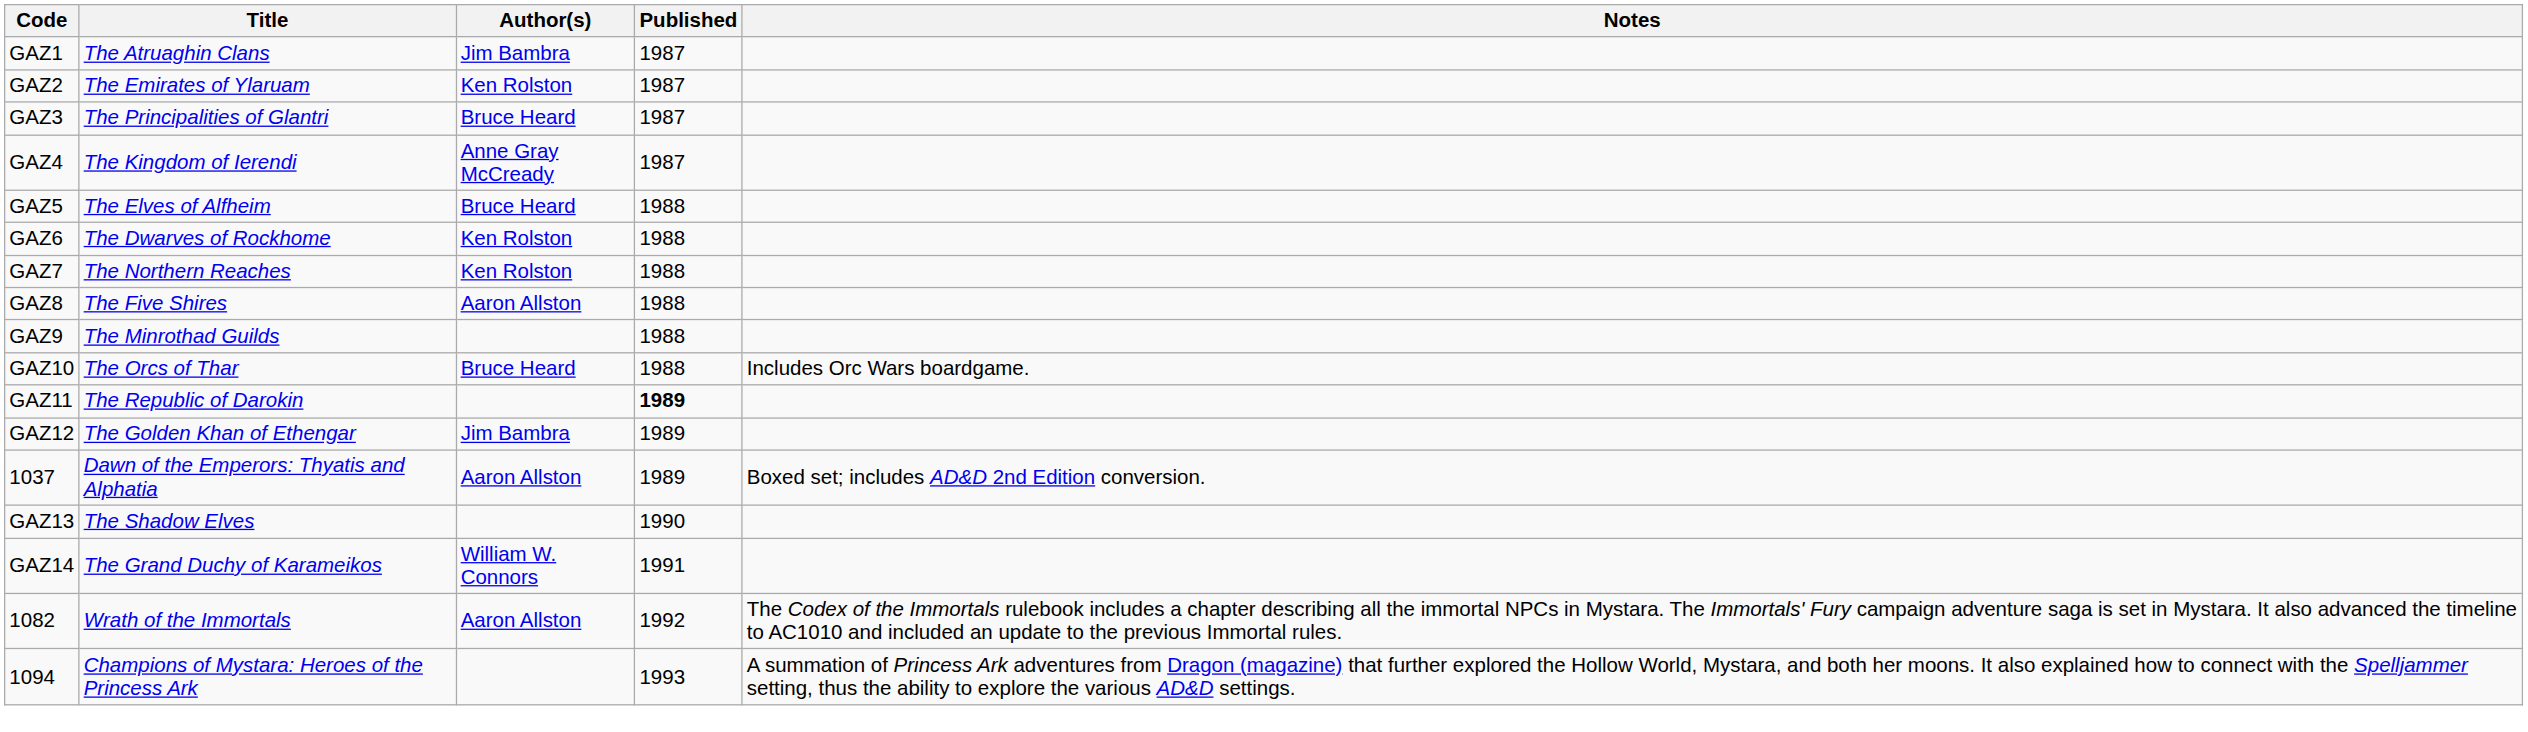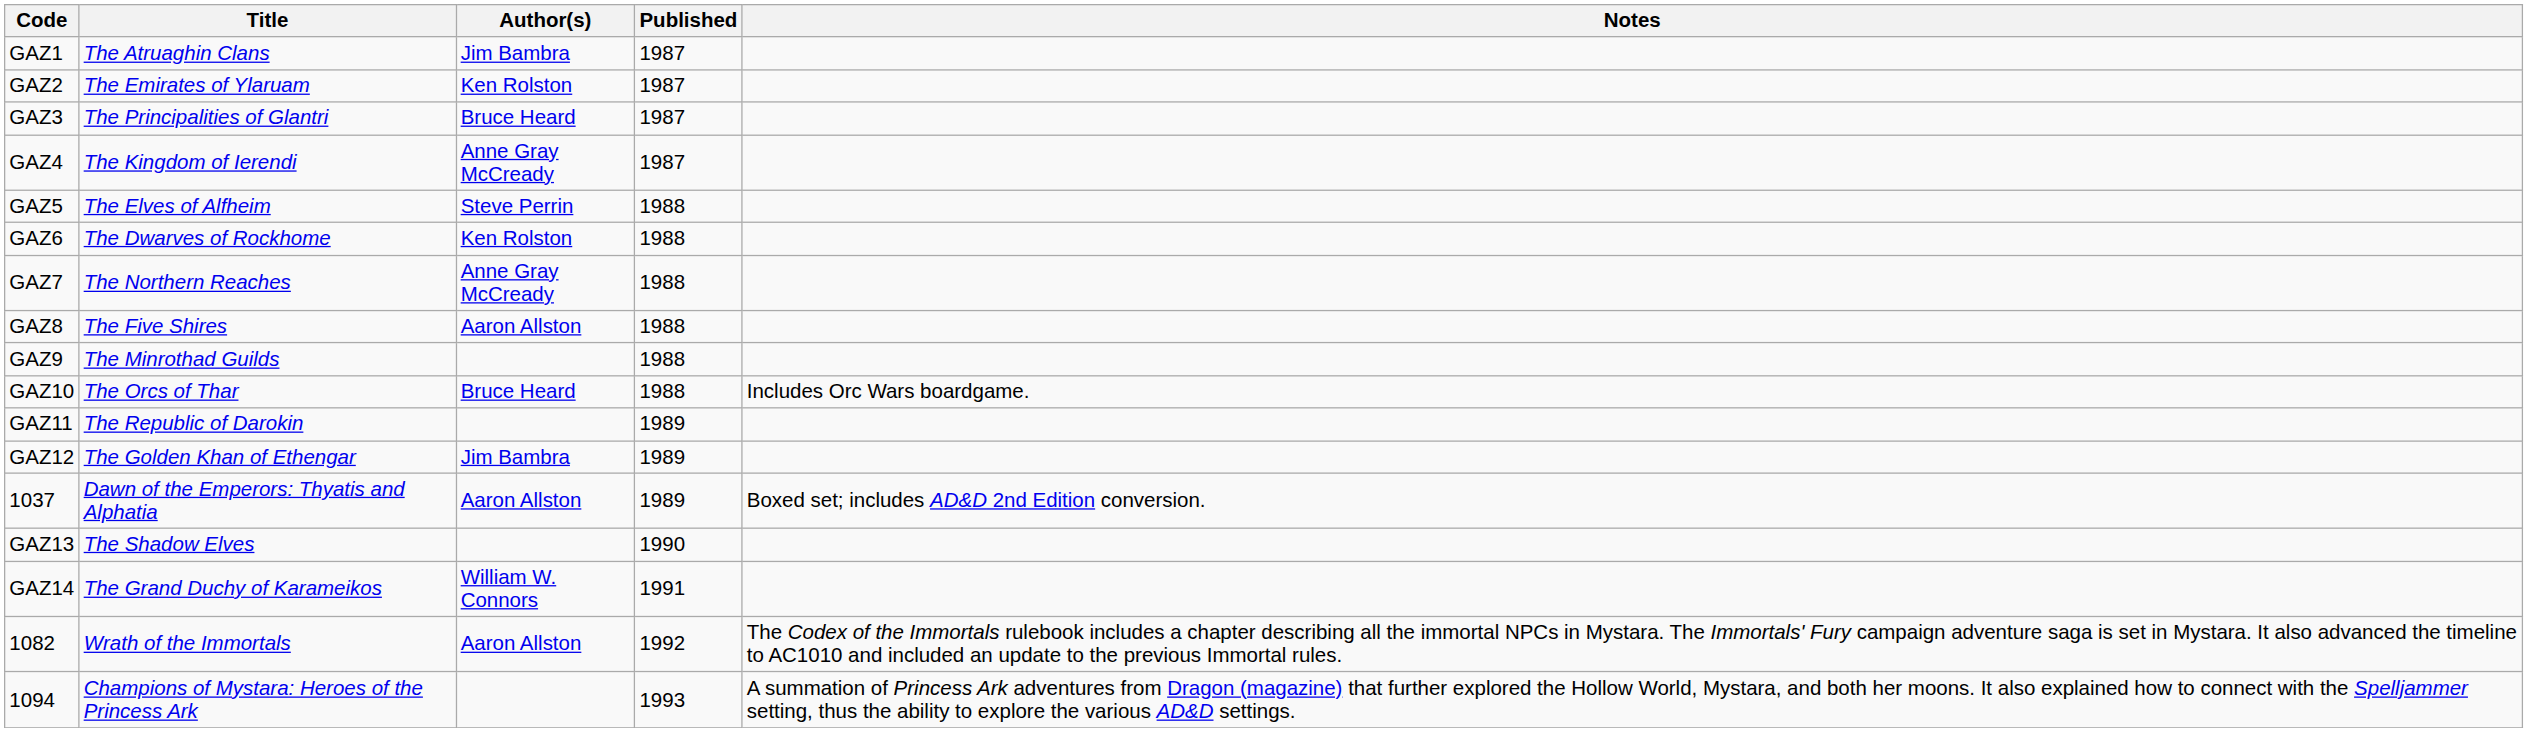 <table class="wikitable">
 <tr>
 <th>Code</th>
 <th>Title</th>
 <th>Author(s)</th>
 <th>Published</th>
 <th>Notes</th>
 </tr>
 <tr>
 <td>GAZ1</td>
 <td><em><a href='#'>The Atruaghin Clans</a></em></td>
 <td><a href='#'>Jim Bambra</a></td>
 <td>1987</td>
 <td> </td>
 </tr>
 <tr>
 <td>GAZ2</td>
 <td><em><a href='#'>The Emirates of Ylaruam</a></em></td>
 <td><a href='#'>Ken Rolston</a></td>
 <td>1987</td>
 <td> </td>
 </tr>
 <tr>
 <td>GAZ3</td>
 <td><em><a href='#'>The Principalities of Glantri</a></em></td>
 <td><a href='#'>Bruce Heard</a></td>
 <td>1987</td>
 <td> </td>
 </tr>
 <tr>
 <td>GAZ4</td>
 <td><em><a href='#'>The Kingdom of Ierendi</a></em></td>
 <td><a href='#'>Anne Gray McCready</a></td>
 <td>1987</td>
 <td> </td>
 </tr>
 <tr>
 <td>GAZ5</td>
 <td><em><a href='#'>The Elves of Alfheim</a></em></td>
-<td><a href='#'>Bruce Heard</a></td>
+<td><a href='#'>Steve Perrin</a></td>
 <td>1988</td>
 <td> </td>
 </tr>
 <tr>
 <td>GAZ6</td>
 <td><em><a href='#'>The Dwarves of Rockhome</a></em></td>
 <td><a href='#'>Ken Rolston</a></td>
 <td>1988</td>
 <td> </td>
 </tr>
 <tr>
 <td>GAZ7</td>
 <td><em><a href='#'>The Northern Reaches</a></em></td>
-<td><a href='#'>Ken Rolston</a></td>
+<td><a href='#'>Anne Gray McCready</a></td>
 <td>1988</td>
 <td> </td>
 </tr>
 <tr>
 <td>GAZ8</td>
 <td><em><a href='#'>The Five Shires</a></em></td>
 <td><a href='#'>Aaron Allston</a></td>
 <td>1988</td>
 <td> </td>
 </tr>
 <tr>
 <td>GAZ9</td>
 <td><em><a href='#'>The Minrothad Guilds</a></em></td>
 <td></td>
 <td>1988</td>
 <td> </td>
 </tr>
 <tr>
 <td>GAZ10</td>
 <td><em><a href='#'>The Orcs of Thar</a></em></td>
 <td><a href='#'>Bruce Heard</a></td>
 <td>1988</td>
 <td>Includes Orc Wars boardgame.</td>
 </tr>
 <tr>
 <td>GAZ11</td>
 <td><em><a href='#'>The Republic of Darokin</a></em></td>
 <td></td>
-<td><strong>1989</strong></td>
+<td>1989</td>
 <td> </td>
 </tr>
 <tr>
 <td>GAZ12</td>
 <td><em><a href='#'>The Golden Khan of Ethengar</a></em></td>
 <td><a href='#'>Jim Bambra</a></td>
 <td>1989</td>
 <td> </td>
 </tr>
 <tr>
 <td>1037</td>
 <td><em><a href='#'>Dawn of the Emperors: Thyatis and Alphatia</a></em></td>
 <td><a href='#'>Aaron Allston</a></td>
 <td>1989</td>
 <td>Boxed set; includes <a href='#'><em>AD&D</em> 2nd Edition</a> conversion.</td>
 </tr>
 <tr>
 <td>GAZ13</td>
 <td><em><a href='#'>The Shadow Elves</a></em></td>
 <td></td>
 <td>1990</td>
 <td> </td>
 </tr>
 <tr>
 <td>GAZ14</td>
 <td><em><a href='#'>The Grand Duchy of Karameikos</a></em></td>
 <td><a href='#'>William W. Connors</a></td>
 <td>1991</td>
 <td> </td>
 </tr>
 <tr>
 <td>1082</td>
 <td><em><a href='#'>Wrath of the Immortals</a></em></td>
 <td><a href='#'>Aaron Allston</a></td>
 <td>1992</td>
 <td>The <em>Codex of the Immortals</em> rulebook includes a chapter describing all the immortal NPCs in Mystara. The <em>Immortals' Fury</em> campaign adventure saga is set in Mystara. It also advanced the timeline to AC1010 and included an update to the previous Immortal rules.</td>
 </tr>
 <tr>
 <td>1094</td>
 <td><em><a href='#'>Champions of Mystara: Heroes of the Princess Ark</a></em></td>
 <td></td>
 <td>1993</td>
 <td>A summation of <em>Princess Ark</em> adventures from <a href='#'>Dragon (magazine)</a> that further explored the Hollow World, Mystara, and both her moons. It also explained how to connect with the <em><a href='#'>Spelljammer</a></em> setting, thus the ability to explore the various <a href='#'><em>AD&D</em></a> settings.</td>
 </tr>
 </table>
